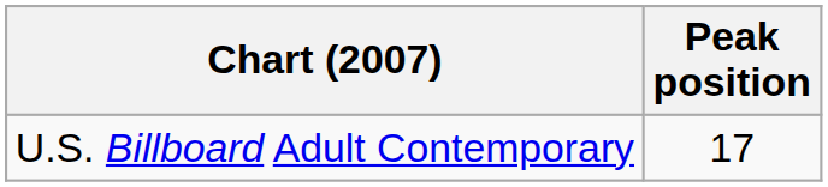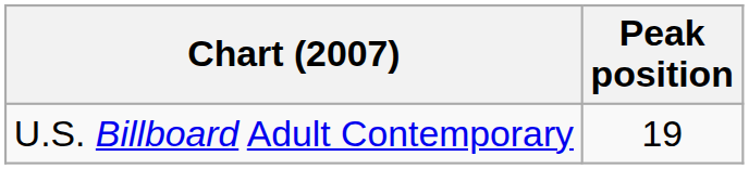 <table class="wikitable">
 <tr>
 <th>Chart (2007)</th>
 <th>Peak<br>position</th>
 </tr>
 <tr>
 <td>U.S. <em><a href='#'>Billboard</a></em> <a href='#'>Adult Contemporary</a></td>
-<td align="center">17</td>
+<td align="center">19</td>
 </tr>
 </table>
